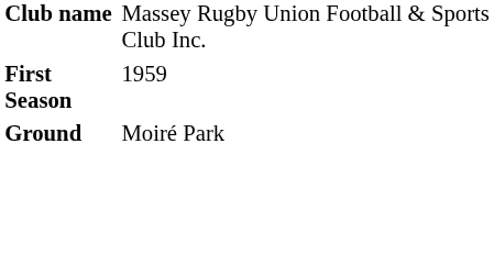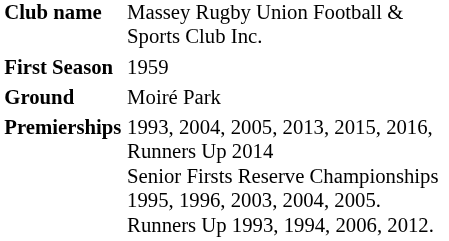 <table class="toccolours" style="font-size: 90%; float: right; clear: right; margin: 0 0 0.5em 1em; width: 22em;">
 <tr style="vertical-align: top;">
 <td colspan="2" align="center"></td>
 </tr>
 <tr style="vertical-align: top;">
 <td><strong>Club name</strong></td>
 <td>Massey Rugby Union Football & Sports Club Inc.</td>
 </tr>
 <tr style="vertical-align: top;">
 <td><strong>First Season</strong></td>
 <td>1959</td>
 </tr>
 <tr style="vertical-align: top;">
 <td><strong>Ground</strong></td>
 <td>Moiré Park</td>
 </tr>
+<tr style="vertical-align: top;">
+<td><strong>Premierships</strong></td>
+<td>1993, 2004, 2005, 2013, 2015, 2016, Runners Up 2014<br>Senior Firsts Reserve Championships 1995, 1996, 2003, 2004, 2005. Runners Up 1993, 1994, 2006, 2012.</td>
+</tr>
 </table>
